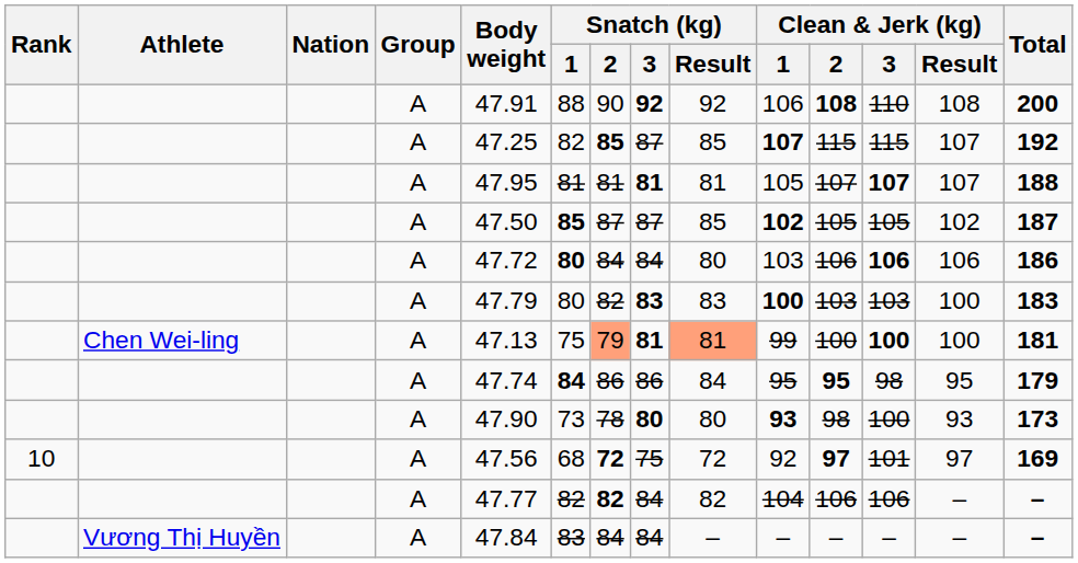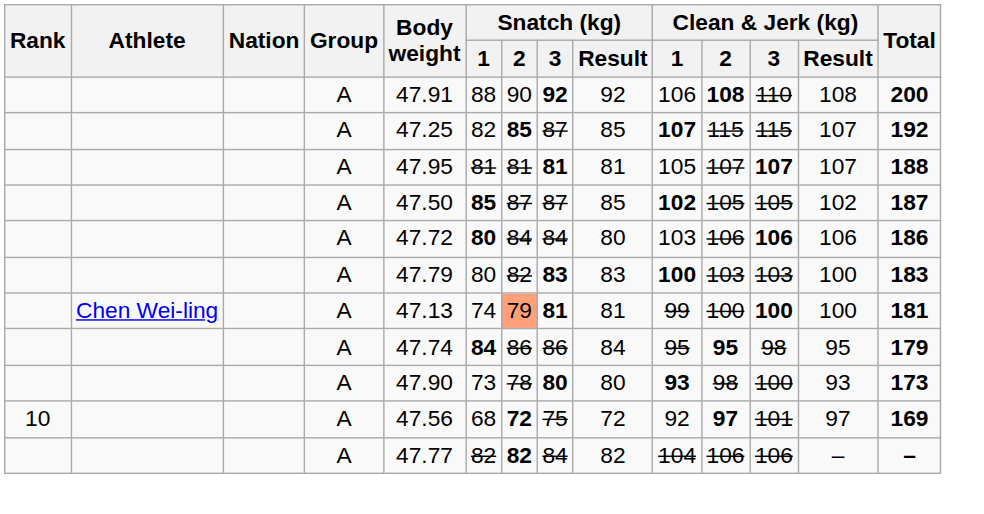 <table class="wikitable sortable" style="text-align:center;">
 <tr>
 <th rowspan=2>Rank</th>
 <th rowspan=2>Athlete</th>
 <th rowspan=2>Nation</th>
 <th rowspan=2>Group</th>
 <th rowspan=2>Body<br>weight</th>
 <th colspan=4>Snatch (kg)</th>
 <th colspan=4>Clean & Jerk (kg)</th>
 <th rowspan=2>Total</th>
 </tr>
 <tr>
 <th>1</th>
 <th>2</th>
 <th>3</th>
 <th>Result</th>
 <th>1</th>
 <th>2</th>
 <th>3</th>
 <th>Result</th>
 </tr>
 <tr>
 <td></td>
 <td align=left></td>
 <td align=left></td>
 <td>A</td>
 <td>47.91</td>
 <td>88</td>
 <td>90</td>
 <td><strong>92</strong></td>
 <td>92</td>
 <td>106</td>
 <td><strong>108</strong></td>
 <td><s>110</s></td>
 <td>108</td>
 <td><strong>200</strong></td>
 </tr>
 <tr>
 <td></td>
 <td align=left></td>
 <td align=left></td>
 <td>A</td>
 <td>47.25</td>
 <td>82</td>
 <td><strong>85</strong></td>
 <td><s>87</s></td>
 <td>85</td>
 <td><strong>107</strong></td>
 <td><s>115</s></td>
 <td><s>115</s></td>
 <td>107</td>
 <td><strong>192</strong></td>
 </tr>
 <tr>
 <td></td>
 <td align=left></td>
 <td align=left></td>
 <td>A</td>
 <td>47.95</td>
 <td><s>81</s></td>
 <td><s>81</s></td>
 <td><strong>81</strong></td>
 <td>81</td>
 <td>105</td>
 <td><s>107</s></td>
 <td><strong>107</strong></td>
 <td>107</td>
 <td><strong>188</strong></td>
 </tr>
 <tr>
 <td></td>
 <td align=left></td>
 <td align=left></td>
 <td>A</td>
 <td>47.50</td>
 <td><strong>85</strong></td>
 <td><s>87</s></td>
 <td><s>87</s></td>
 <td>85</td>
 <td><strong>102</strong></td>
 <td><s>105</s></td>
 <td><s>105</s></td>
 <td>102</td>
 <td><strong>187</strong></td>
 </tr>
 <tr>
 <td></td>
 <td align=left></td>
 <td align=left></td>
 <td>A</td>
 <td>47.72</td>
 <td><strong>80</strong></td>
 <td><s>84</s></td>
 <td><s>84</s></td>
 <td>80</td>
 <td>103</td>
 <td><s>106</s></td>
 <td><strong>106</strong></td>
 <td>106</td>
 <td><strong>186</strong></td>
 </tr>
 <tr>
 <td></td>
 <td align=left></td>
 <td align=left></td>
 <td>A</td>
 <td>47.79</td>
 <td>80</td>
 <td><s>82</s></td>
 <td><strong>83</strong></td>
 <td>83</td>
 <td><strong>100</strong></td>
 <td><s>103</s></td>
 <td><s>103</s></td>
 <td>100</td>
 <td><strong>183</strong></td>
 </tr>
 <tr>
 <td></td>
 <td align=left><a href='#'>Chen Wei-ling</a></td>
 <td align=left></td>
 <td>A</td>
 <td>47.13</td>
-<td>75</td>
+<td>74</td>
 <td style="background: lightsalmon;">79</td>
 <td><strong>81</strong></td>
-<td style="background: lightsalmon;">81</td>
+<td>81</td>
 <td><s>99</s></td>
 <td><s>100</s></td>
 <td><strong>100</strong></td>
 <td>100</td>
 <td><strong>181</strong></td>
 </tr>
 <tr>
 <td></td>
 <td align=left></td>
 <td align=left></td>
 <td>A</td>
 <td>47.74</td>
 <td><strong>84</strong></td>
 <td><s>86</s></td>
 <td><s>86</s></td>
 <td>84</td>
 <td><s>95</s></td>
 <td><strong>95</strong></td>
 <td><s>98</s></td>
 <td>95</td>
 <td><strong>179</strong></td>
 </tr>
 <tr>
 <td></td>
 <td align=left></td>
 <td align=left></td>
 <td>A</td>
 <td>47.90</td>
 <td>73</td>
 <td><s>78</s></td>
 <td><strong>80</strong></td>
 <td>80</td>
 <td><strong>93</strong></td>
 <td><s>98</s></td>
 <td><s>100</s></td>
 <td>93</td>
 <td><strong>173</strong></td>
 </tr>
 <tr>
 <td>10</td>
 <td align=left></td>
 <td align=left></td>
 <td>A</td>
 <td>47.56</td>
 <td>68</td>
 <td><strong>72</strong></td>
 <td><s>75</s></td>
 <td>72</td>
 <td>92</td>
 <td><strong>97</strong></td>
 <td><s>101</s></td>
 <td>97</td>
 <td><strong>169</strong></td>
 </tr>
 <tr>
 <td></td>
 <td align=left></td>
 <td align=left></td>
 <td>A</td>
 <td>47.77</td>
 <td><s>82</s></td>
 <td><strong>82</strong></td>
 <td><s>84</s></td>
 <td>82</td>
 <td><s>104</s></td>
 <td><s>106</s></td>
 <td><s>106</s></td>
 <td>–</td>
 <td><strong>–</strong></td>
 </tr>
-<tr>
-<td></td>
-<td align=left><a href='#'>Vương Thị Huyền</a></td>
-<td align=left></td>
-<td>A</td>
-<td>47.84</td>
-<td><s>83</s></td>
-<td><s>84</s></td>
-<td><s>84</s></td>
-<td>–</td>
-<td>–</td>
-<td>–</td>
-<td>–</td>
-<td>–</td>
-<td><strong>–</strong></td>
-</tr>
 </table>
